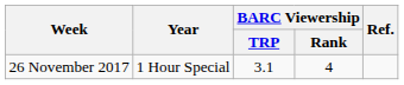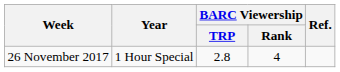 <table class="wikitable" style="text-align:center">
 <tr>
 <th rowspan="2">Week</th>
 <th rowspan="2">Year</th>
 <th colspan="2"><a href='#'>BARC</a> Viewership</th>
 <th rowspan="2">Ref.</th>
 </tr>
 <tr>
 <th><a href='#'>TRP</a></th>
 <th>Rank</th>
 </tr>
 <tr>
 <td>26 November 2017</td>
 <td>1 Hour Special</td>
-<td>3.1</td>
+<td>2.8</td>
 <td>4</td>
 <td></td>
 </tr>
 </table>
